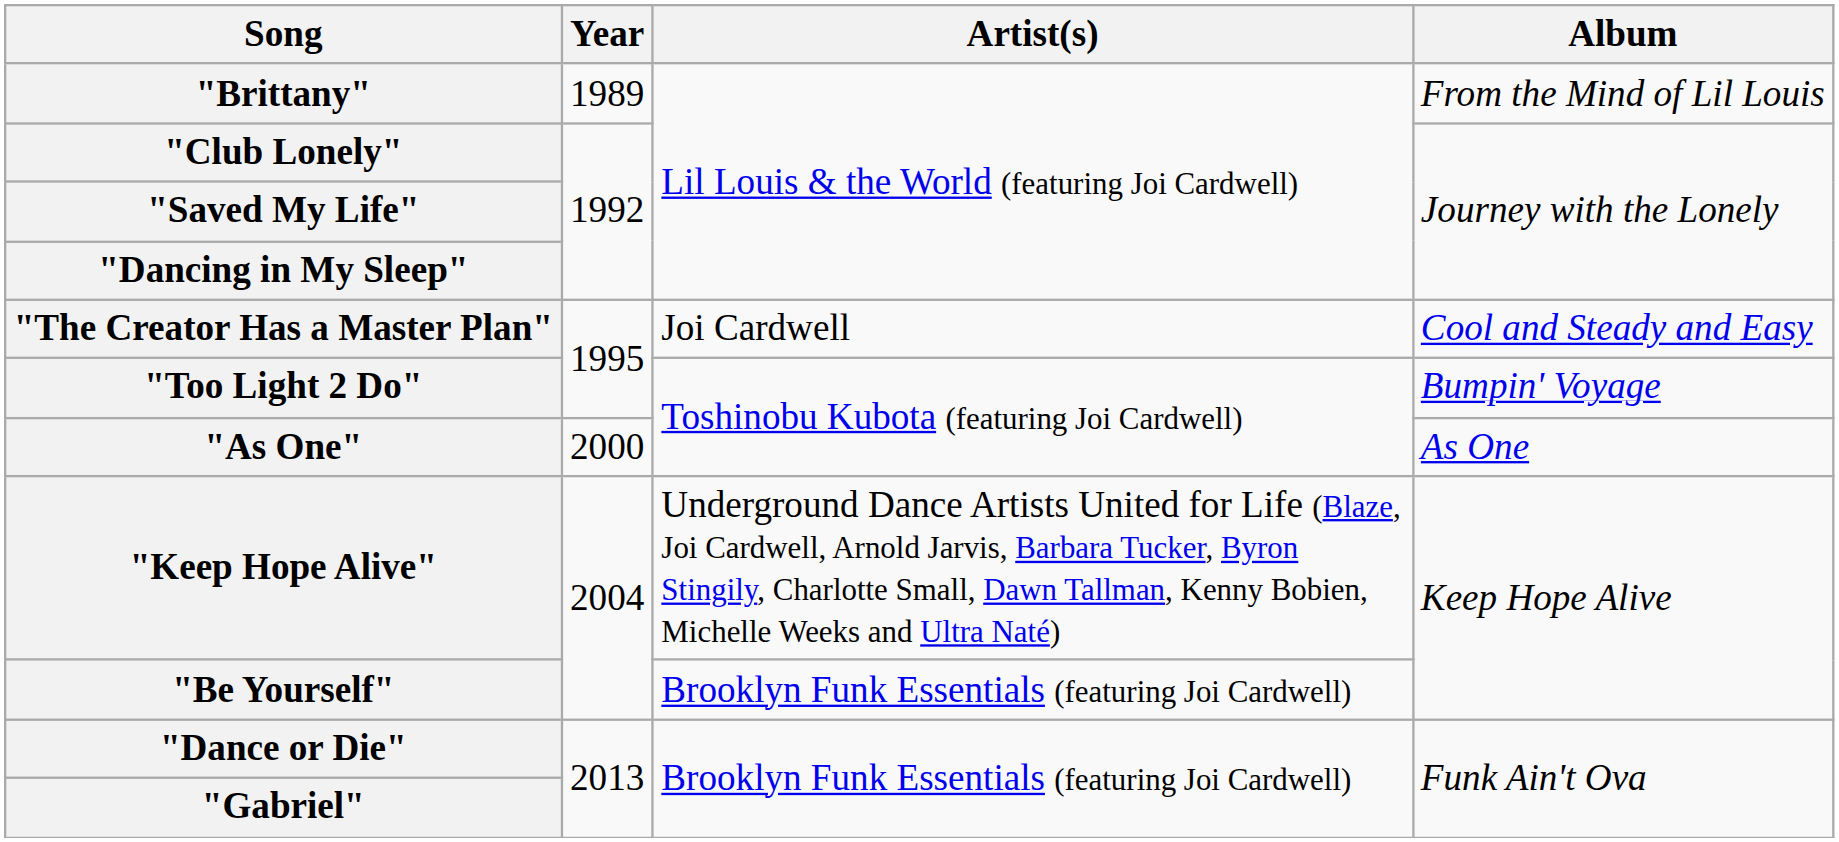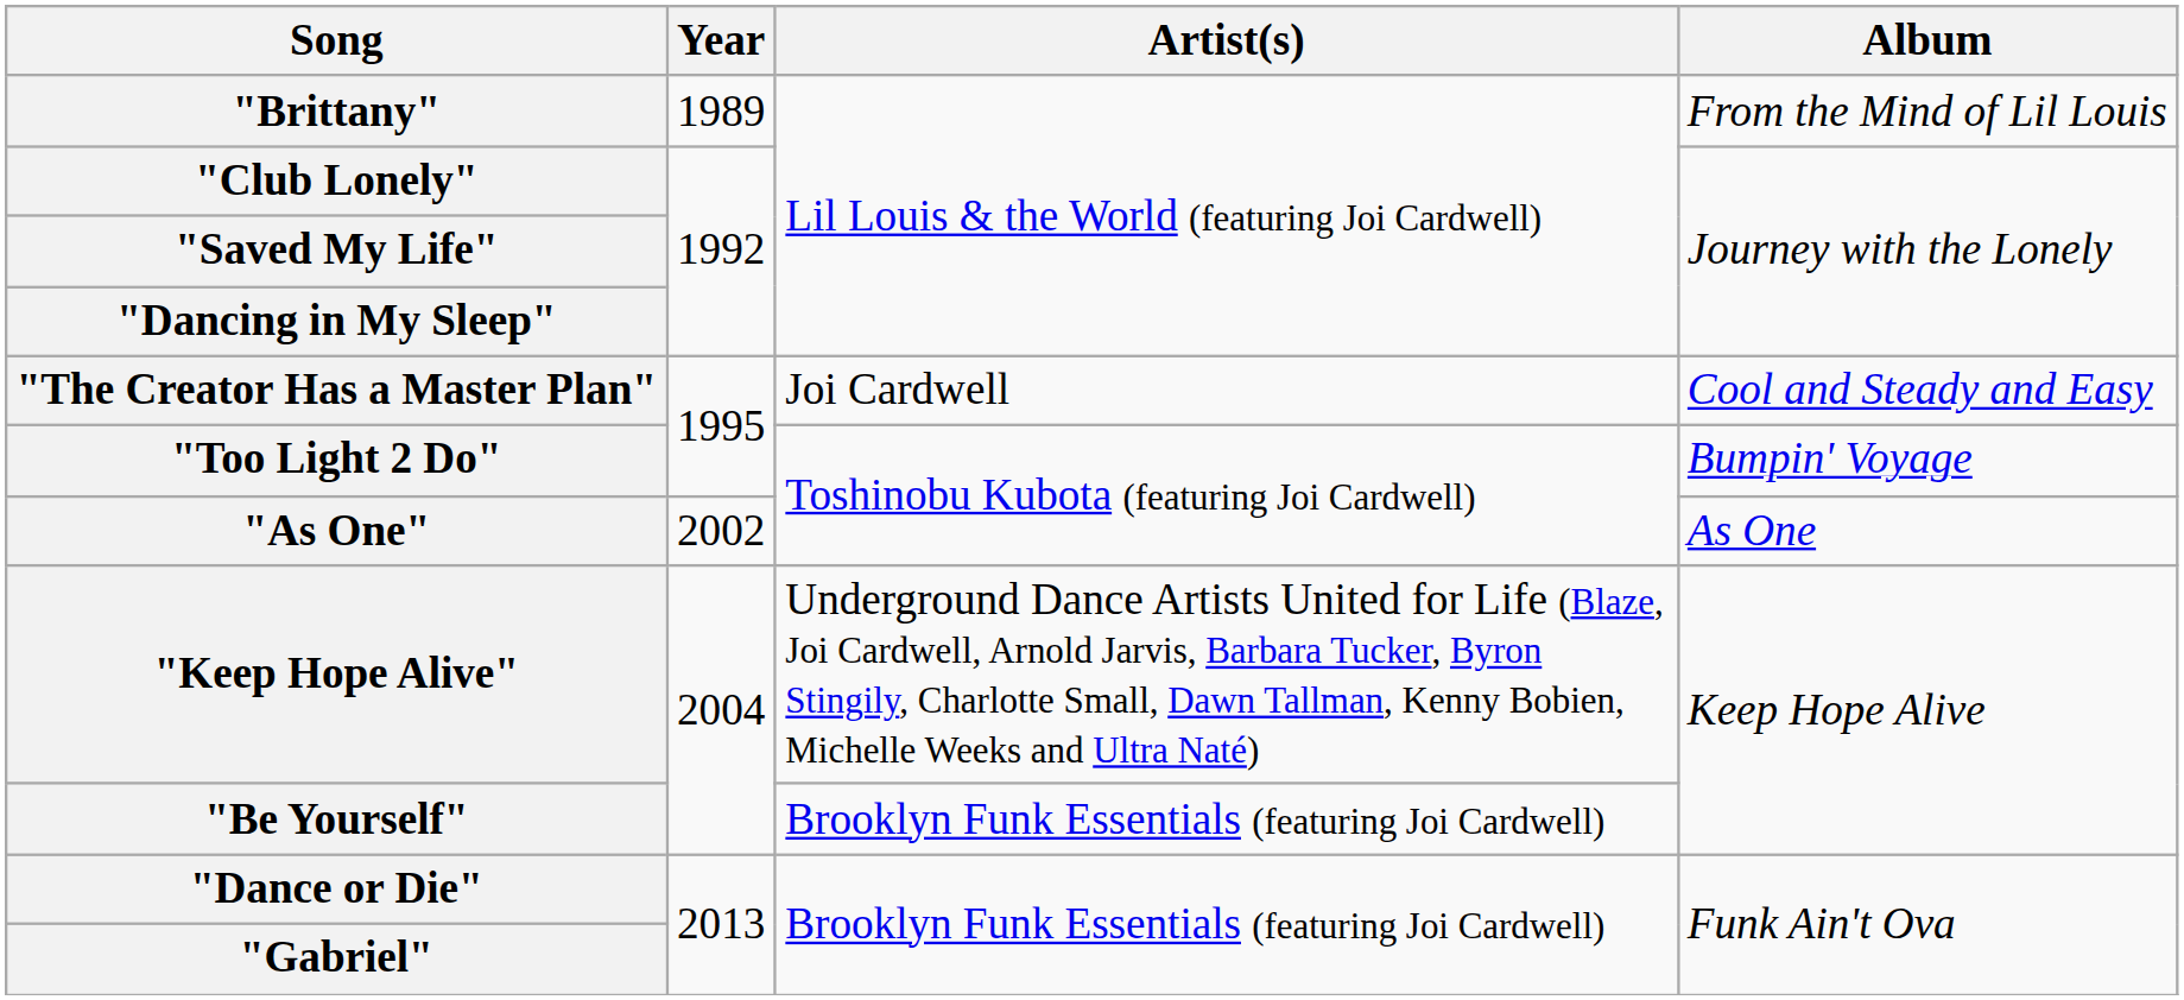 <table class="wikitable plainrowheaders" border="1">
 <tr>
 <th scope="col">Song</th>
 <th scope="col">Year</th>
 <th scope="col" style="width:20em;">Artist(s)</th>
 <th scope="col">Album</th>
 </tr>
 <tr>
 <th scope="row">"Brittany"</th>
 <td>1989</td>
 <td rowspan="4"><a href='#'>Lil Louis & the World</a> <small>(featuring Joi Cardwell)</small></td>
 <td><em>From the Mind of Lil Louis</em></td>
 </tr>
 <tr>
 <th scope="row">"Club Lonely"</th>
 <td rowspan="3">1992</td>
 <td rowspan="3"><em>Journey with the Lonely</em></td>
 </tr>
 <tr>
 <th scope="row">"Saved My Life"</th>
 </tr>
 <tr>
 <th scope="row">"Dancing in My Sleep"</th>
 </tr>
 <tr>
 <th scope="row">"The Creator Has a Master Plan"</th>
 <td rowspan="2">1995</td>
 <td>Joi Cardwell</td>
 <td><em><a href='#'>Cool and Steady and Easy</a></em></td>
 </tr>
 <tr>
 <th scope="row">"Too Light 2 Do"</th>
 <td rowspan="2"><a href='#'>Toshinobu Kubota</a> <small>(featuring Joi Cardwell)</small></td>
 <td><em><a href='#'>Bumpin' Voyage</a></em></td>
 </tr>
 <tr>
 <th scope="row">"As One"</th>
-<td>2000</td>
+<td>2002</td>
 <td><em><a href='#'>As One</a></em></td>
 </tr>
 <tr>
 <th scope="row">"Keep Hope Alive"</th>
 <td rowspan="2">2004</td>
 <td>Underground Dance Artists United for Life <small>(<a href='#'>Blaze</a>, Joi Cardwell, Arnold Jarvis, <a href='#'>Barbara Tucker</a>, <a href='#'>Byron Stingily</a>, Charlotte Small, <a href='#'>Dawn Tallman</a>, Kenny Bobien, Michelle Weeks and <a href='#'>Ultra Naté</a>)</small></td>
 <td rowspan="2"><em>Keep Hope Alive</em></td>
 </tr>
 <tr>
 <th scope="row">"Be Yourself"</th>
 <td><a href='#'>Brooklyn Funk Essentials</a> <small>(featuring Joi Cardwell)</small></td>
 </tr>
 <tr>
 <th scope="row">"Dance or Die"</th>
 <td rowspan="2">2013</td>
 <td rowspan="2"><a href='#'>Brooklyn Funk Essentials</a> <small>(featuring Joi Cardwell)</small></td>
 <td rowspan="2"><em>Funk Ain't Ova</em></td>
 </tr>
 <tr>
 <th scope="row">"Gabriel"</th>
 </tr>
 <tr>
 </tr>
 </table>
